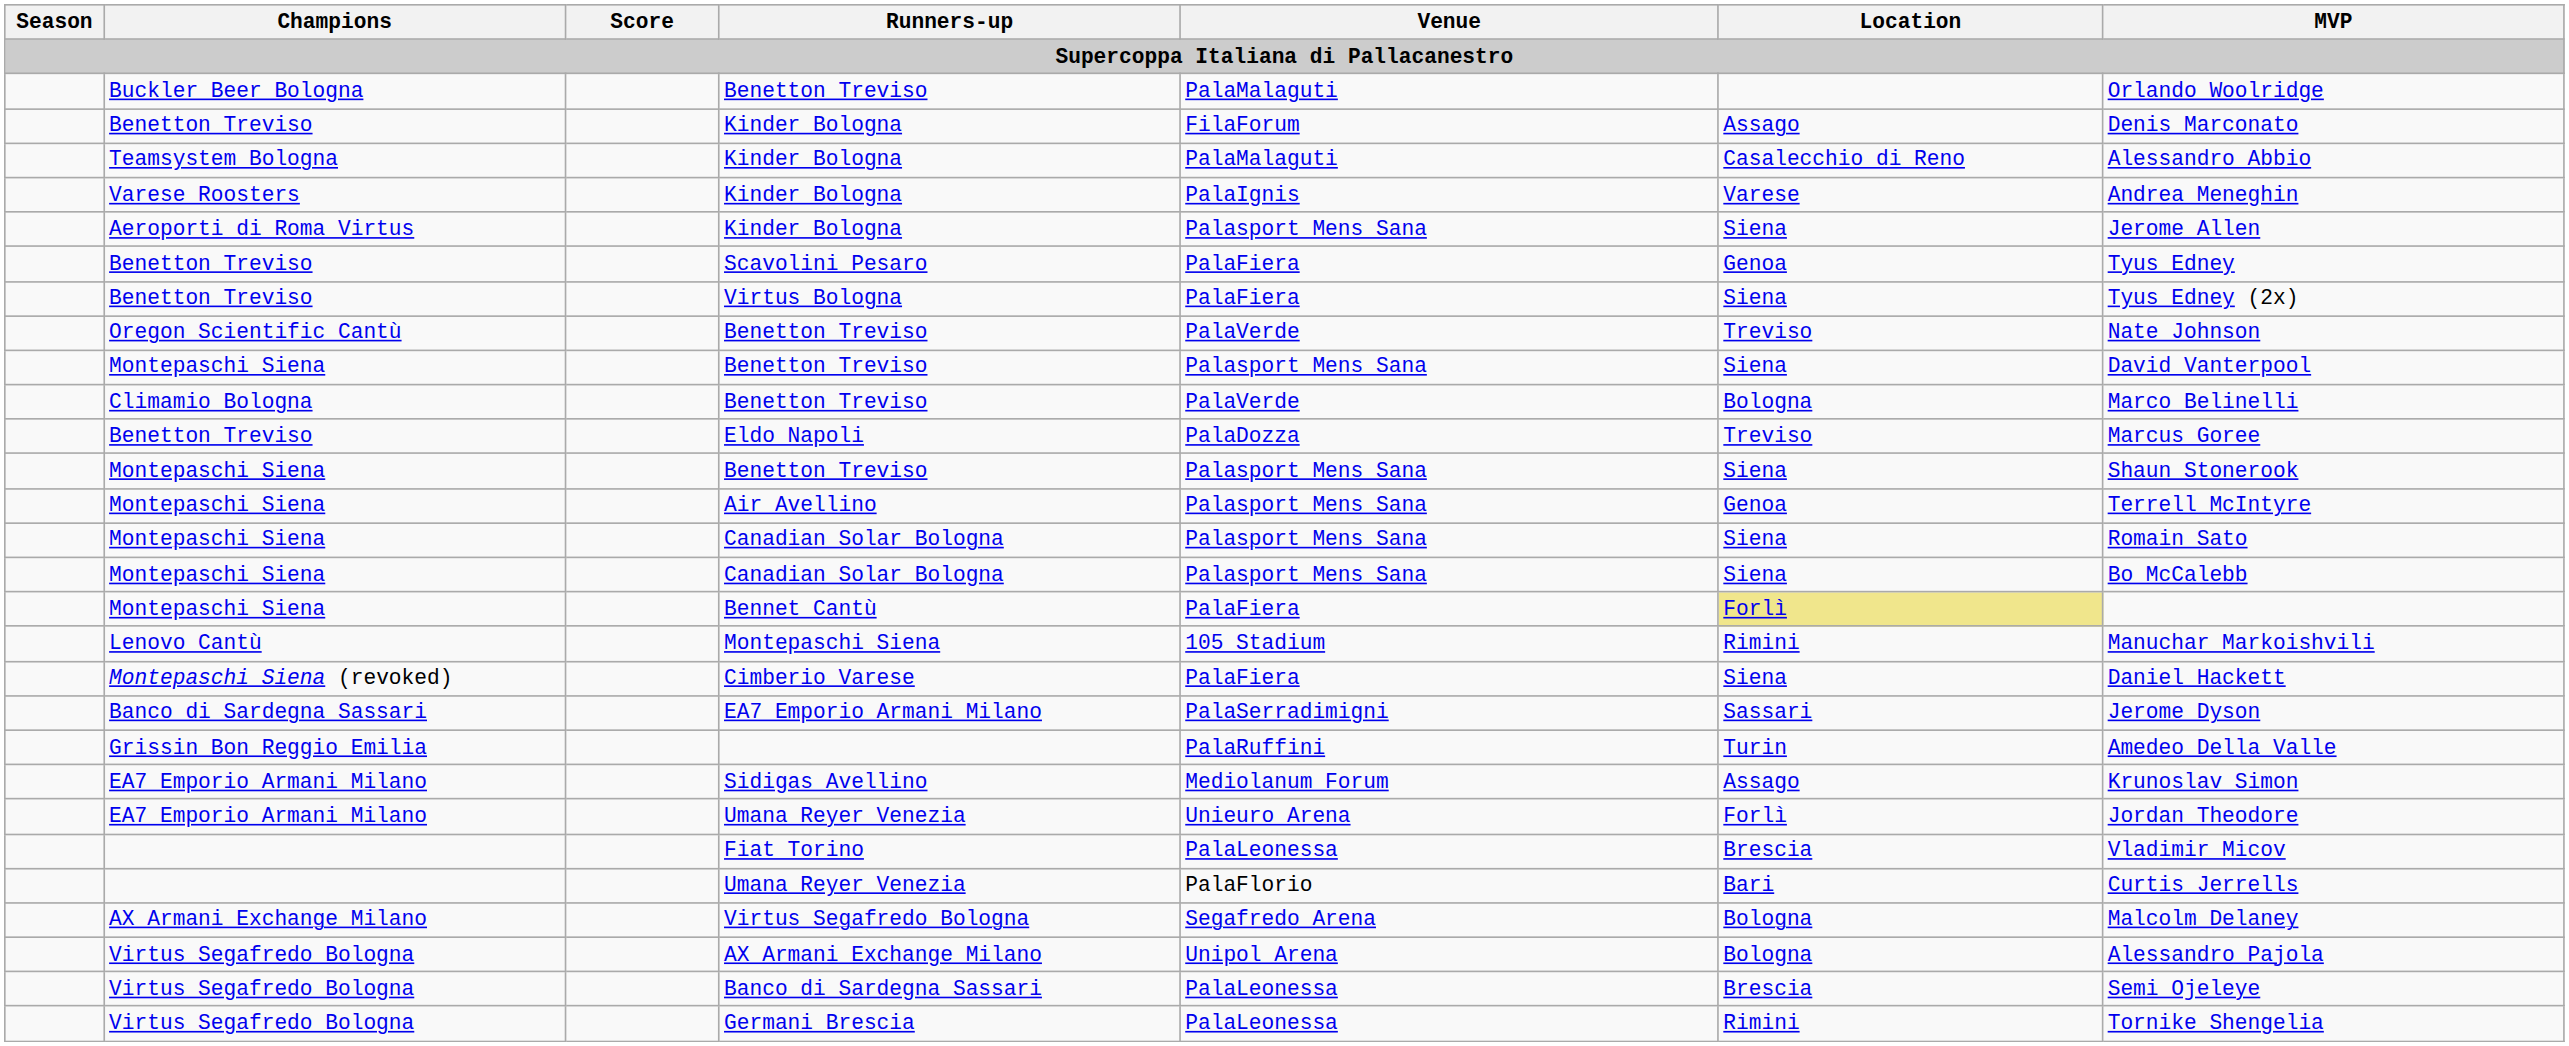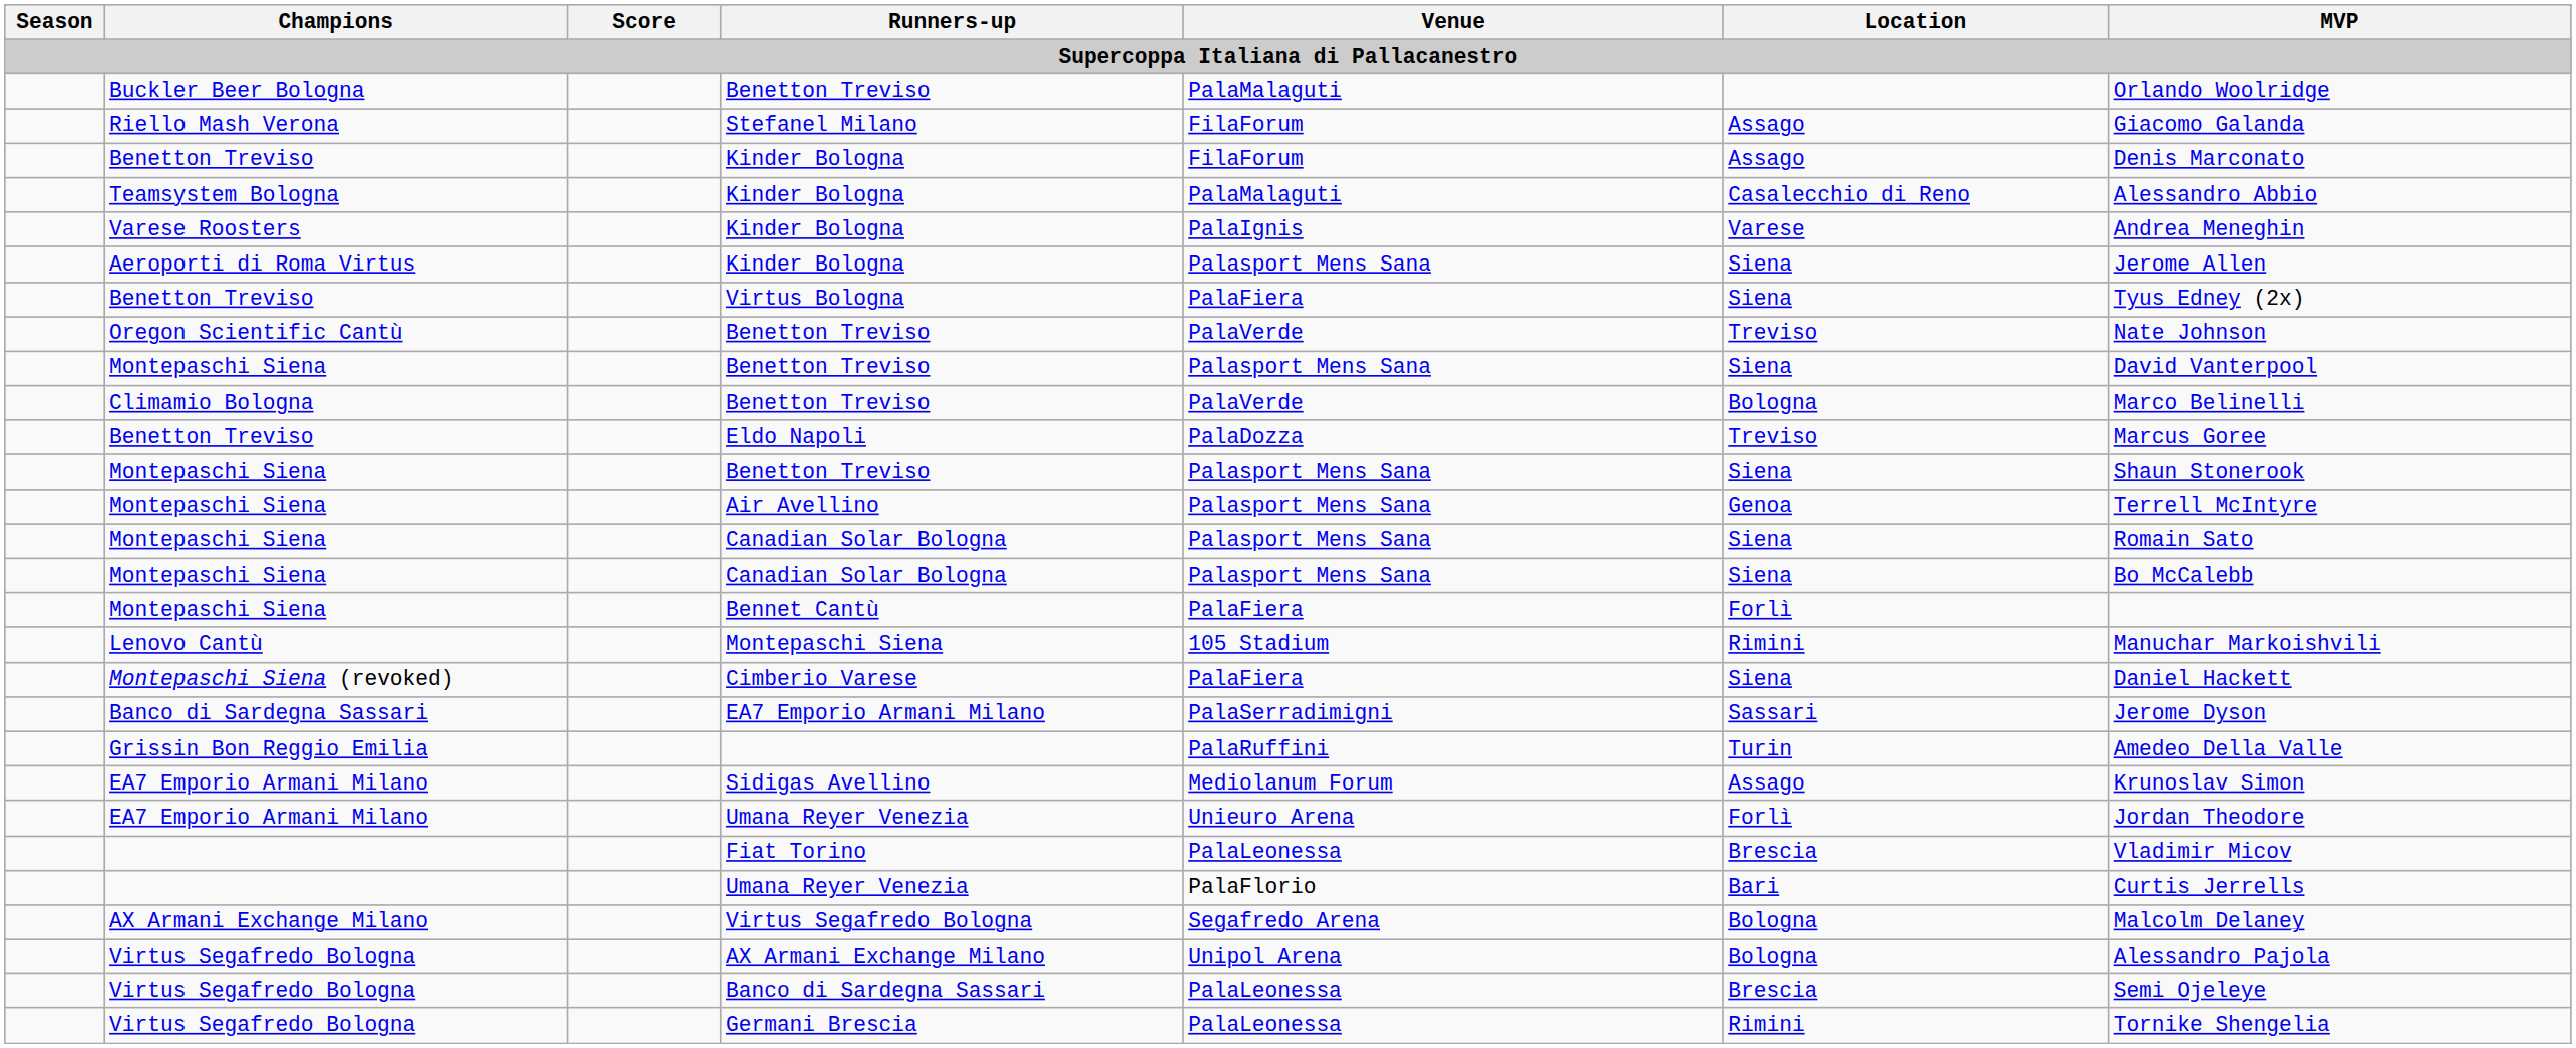 <table class="sortable wikitable">
 <tr>
 <th width=1%>Season</th>
 <th width=12%>Champions</th>
 <th width=4%>Score</th>
 <th width=12%>Runners-up</th>
 <th width=14%>Venue</th>
 <th width=10%>Location</th>
 <th width=12%>MVP</th>
 </tr>
 <tr>
 <th scop=col colspan="7" style="background:#CCCCCC"> Supercoppa Italiana di Pallacanestro</th>
 </tr>
 <tr>
 <td align=center></td>
 <td><a href='#'>Buckler Beer Bologna</a></td>
 <td align=center></td>
 <td><a href='#'>Benetton Treviso</a></td>
 <td><a href='#'>PalaMalaguti</a></td>
 <td></td>
 <td> <a href='#'>Orlando Woolridge</a></td>
+</tr>
+<tr>
+<td align=center></td>
+<td><a href='#'>Riello Mash Verona</a></td>
+<td align=center></td>
+<td><a href='#'>Stefanel Milano</a></td>
+<td><a href='#'>FilaForum</a></td>
+<td><a href='#'>Assago</a></td>
+<td> <a href='#'>Giacomo Galanda</a></td>
 </tr>
 <tr>
 <td align=center></td>
 <td><a href='#'>Benetton Treviso</a></td>
 <td align=center></td>
 <td><a href='#'>Kinder Bologna</a></td>
 <td><a href='#'>FilaForum</a></td>
 <td><a href='#'>Assago</a></td>
 <td> <a href='#'>Denis Marconato</a></td>
 </tr>
 <tr>
 <td align=center></td>
 <td><a href='#'>Teamsystem Bologna</a></td>
 <td align=center></td>
 <td><a href='#'>Kinder Bologna</a></td>
 <td><a href='#'>PalaMalaguti</a></td>
 <td><a href='#'>Casalecchio di Reno</a></td>
 <td> <a href='#'>Alessandro Abbio</a></td>
 </tr>
 <tr>
 <td align=center></td>
 <td><a href='#'>Varese Roosters</a></td>
 <td align=center></td>
 <td><a href='#'>Kinder Bologna</a></td>
 <td><a href='#'>PalaIgnis</a></td>
 <td><a href='#'>Varese</a></td>
 <td> <a href='#'>Andrea Meneghin</a></td>
 </tr>
 <tr>
 <td align=center></td>
 <td><a href='#'>Aeroporti di Roma Virtus</a></td>
 <td align=center></td>
 <td><a href='#'>Kinder Bologna</a></td>
 <td><a href='#'>Palasport Mens Sana</a></td>
 <td><a href='#'>Siena</a></td>
 <td> <a href='#'>Jerome Allen</a></td>
-</tr>
-<tr>
-<td align=center></td>
-<td><a href='#'>Benetton Treviso</a></td>
-<td align=center></td>
-<td><a href='#'>Scavolini Pesaro</a></td>
-<td><a href='#'>PalaFiera</a></td>
-<td><a href='#'>Genoa</a></td>
-<td> <a href='#'>Tyus Edney</a></td>
 </tr>
 <tr>
 <td align=center></td>
 <td><a href='#'>Benetton Treviso</a></td>
 <td align=center></td>
 <td><a href='#'>Virtus Bologna</a></td>
 <td><a href='#'>PalaFiera</a></td>
 <td><a href='#'>Siena</a></td>
 <td> <a href='#'>Tyus Edney</a> (2x)</td>
 </tr>
 <tr>
 <td align=center></td>
 <td><a href='#'>Oregon Scientific Cantù</a></td>
 <td align=center></td>
 <td><a href='#'>Benetton Treviso</a></td>
 <td><a href='#'>PalaVerde</a></td>
 <td><a href='#'>Treviso</a></td>
 <td> <a href='#'>Nate Johnson</a></td>
 </tr>
 <tr>
 <td align=center></td>
 <td><a href='#'>Montepaschi Siena</a></td>
 <td align=center></td>
 <td><a href='#'>Benetton Treviso</a></td>
 <td><a href='#'>Palasport Mens Sana</a></td>
 <td><a href='#'>Siena</a></td>
 <td> <a href='#'>David Vanterpool</a></td>
 </tr>
 <tr>
 <td align=center></td>
 <td><a href='#'>Climamio Bologna</a></td>
 <td align=center></td>
 <td><a href='#'>Benetton Treviso</a></td>
 <td><a href='#'>PalaVerde</a></td>
 <td><a href='#'>Bologna</a></td>
 <td> <a href='#'>Marco Belinelli</a></td>
 </tr>
 <tr>
 <td align=center></td>
 <td><a href='#'>Benetton Treviso</a></td>
 <td align=center></td>
 <td><a href='#'>Eldo Napoli</a></td>
 <td><a href='#'>PalaDozza</a></td>
 <td><a href='#'>Treviso</a></td>
 <td> <a href='#'>Marcus Goree</a></td>
 </tr>
 <tr>
 <td align=center></td>
 <td><a href='#'>Montepaschi Siena</a></td>
 <td align=center></td>
 <td><a href='#'>Benetton Treviso</a></td>
 <td><a href='#'>Palasport Mens Sana</a></td>
 <td><a href='#'>Siena</a></td>
 <td> <a href='#'>Shaun Stonerook</a></td>
 </tr>
 <tr>
 <td align=center></td>
 <td><a href='#'>Montepaschi Siena</a></td>
 <td align=center></td>
 <td><a href='#'>Air Avellino</a></td>
 <td><a href='#'>Palasport Mens Sana</a></td>
 <td><a href='#'>Genoa</a></td>
 <td> <a href='#'>Terrell McIntyre</a></td>
 </tr>
 <tr>
 <td align=center></td>
 <td><a href='#'>Montepaschi Siena</a></td>
 <td align=center></td>
 <td><a href='#'>Canadian Solar Bologna</a></td>
 <td><a href='#'>Palasport Mens Sana</a></td>
 <td><a href='#'>Siena</a></td>
 <td> <a href='#'>Romain Sato</a></td>
 </tr>
 <tr>
 <td align=center></td>
 <td><a href='#'>Montepaschi Siena</a></td>
 <td align=center></td>
 <td><a href='#'>Canadian Solar Bologna</a></td>
 <td><a href='#'>Palasport Mens Sana</a></td>
 <td><a href='#'>Siena</a></td>
 <td> <a href='#'>Bo McCalebb</a></td>
 </tr>
 <tr>
 <td align=center></td>
 <td><a href='#'>Montepaschi Siena</a></td>
 <td align=center></td>
 <td><a href='#'>Bennet Cantù</a></td>
 <td><a href='#'>PalaFiera</a></td>
-<td style="background: khaki;"><a href='#'>Forlì</a></td>
+<td><a href='#'>Forlì</a></td>
 <td></td>
 </tr>
 <tr>
 <td align=center></td>
 <td><a href='#'>Lenovo Cantù</a></td>
 <td align=center></td>
 <td><a href='#'>Montepaschi Siena</a></td>
 <td><a href='#'>105 Stadium</a></td>
 <td><a href='#'>Rimini</a></td>
 <td> <a href='#'>Manuchar Markoishvili</a></td>
 </tr>
 <tr>
 <td align=center></td>
 <td><em><a href='#'>Montepaschi Siena</a></em> (revoked)</td>
 <td align=center></td>
 <td><a href='#'>Cimberio Varese</a></td>
 <td><a href='#'>PalaFiera</a></td>
 <td><a href='#'>Siena</a></td>
 <td> <a href='#'>Daniel Hackett</a></td>
 </tr>
 <tr>
 <td align=center></td>
 <td><a href='#'>Banco di Sardegna Sassari</a></td>
 <td align=center></td>
 <td><a href='#'>EA7 Emporio Armani Milano</a></td>
 <td><a href='#'>PalaSerradimigni</a></td>
 <td><a href='#'>Sassari</a></td>
 <td> <a href='#'>Jerome Dyson</a></td>
 </tr>
 <tr>
 <td align=center><a href='#'></a></td>
 <td><a href='#'>Grissin Bon Reggio Emilia</a></td>
 <td align=center></td>
 <td></td>
 <td><a href='#'>PalaRuffini</a></td>
 <td><a href='#'>Turin</a></td>
 <td> <a href='#'>Amedeo Della Valle</a></td>
 </tr>
 <tr>
 <td align=center><a href='#'></a></td>
 <td><a href='#'>EA7 Emporio Armani Milano</a></td>
 <td align=center></td>
 <td><a href='#'>Sidigas Avellino</a></td>
 <td><a href='#'>Mediolanum Forum</a></td>
 <td><a href='#'>Assago</a></td>
 <td> <a href='#'>Krunoslav Simon</a></td>
 </tr>
 <tr>
 <td align=center><a href='#'></a></td>
 <td><a href='#'>EA7 Emporio Armani Milano</a></td>
 <td align=center></td>
 <td><a href='#'>Umana Reyer Venezia</a></td>
 <td><a href='#'>Unieuro Arena</a></td>
 <td><a href='#'>Forlì</a></td>
 <td> <a href='#'>Jordan Theodore</a></td>
 </tr>
 <tr>
 <td align=center><a href='#'></a></td>
 <td></td>
 <td align=center></td>
 <td><a href='#'>Fiat Torino</a></td>
 <td><a href='#'>PalaLeonessa</a></td>
 <td><a href='#'>Brescia</a></td>
 <td> <a href='#'>Vladimir Micov</a></td>
 </tr>
 <tr>
 <td align=center><a href='#'></a></td>
 <td></td>
 <td align=center></td>
 <td><a href='#'>Umana Reyer Venezia</a></td>
 <td>PalaFlorio</td>
 <td><a href='#'>Bari</a></td>
 <td> <a href='#'>Curtis Jerrells</a></td>
 </tr>
 <tr>
 <td align=center><a href='#'></a></td>
 <td><a href='#'>AX Armani Exchange Milano</a></td>
 <td align=center></td>
 <td><a href='#'>Virtus Segafredo Bologna</a></td>
 <td><a href='#'>Segafredo Arena</a></td>
 <td><a href='#'>Bologna</a></td>
 <td> <a href='#'>Malcolm Delaney</a></td>
 </tr>
 <tr>
 <td align=center><a href='#'></a></td>
 <td><a href='#'>Virtus Segafredo Bologna</a></td>
 <td align=center></td>
 <td><a href='#'>AX Armani Exchange Milano</a></td>
 <td><a href='#'>Unipol Arena</a></td>
 <td><a href='#'>Bologna</a></td>
 <td> <a href='#'>Alessandro Pajola</a></td>
 </tr>
 <tr>
 <td align=center><a href='#'></a></td>
 <td><a href='#'>Virtus Segafredo Bologna</a></td>
 <td align=center></td>
 <td><a href='#'>Banco di Sardegna Sassari</a></td>
 <td><a href='#'>PalaLeonessa</a></td>
 <td><a href='#'>Brescia</a></td>
 <td> <a href='#'>Semi Ojeleye</a></td>
 </tr>
 <tr>
 <td align=center><a href='#'></a></td>
 <td><a href='#'>Virtus Segafredo Bologna</a></td>
 <td align=center></td>
 <td><a href='#'>Germani Brescia</a></td>
 <td><a href='#'>PalaLeonessa</a></td>
 <td><a href='#'>Rimini</a></td>
 <td> <a href='#'>Tornike Shengelia</a></td>
 </tr>
 </table>
